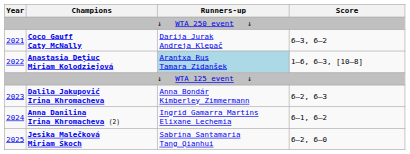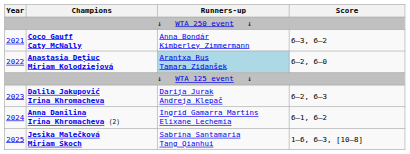 <table class="wikitable" style="font-size:90%">
 <tr>
 <th>Year</th>
 <th width="200">Champions</th>
 <th width="200">Runners-up</th>
 <th width="175">Score</th>
 </tr>
 <tr>
 <td colspan="4" align="center" bgcolor=silver>↓   <a href='#'>WTA 250 event</a>   ↓</td>
 </tr>
 <tr>
 <td><a href='#'>2021</a></td>
 <td> <strong><a href='#'>Coco Gauff</a></strong> <br>  <strong><a href='#'>Caty McNally</a></strong></td>
-<td> <a href='#'>Darija Jurak</a> <br>  <a href='#'>Andreja Klepač</a></td>
+<td> <a href='#'>Anna Bondár</a> <br>  <a href='#'>Kimberley Zimmermann</a></td>
 <td>6–3, 6–2</td>
 </tr>
 <tr>
 <td><a href='#'>2022</a></td>
 <td> <strong><a href='#'>Anastasia Dețiuc</a></strong> <br>  <strong><a href='#'>Miriam Kolodziejová</a></strong></td>
 <td style="background: lightblue;"> <a href='#'>Arantxa Rus</a> <br>  <a href='#'>Tamara Zidanšek</a></td>
-<td>1–6, 6–3, [10–8]</td>
+<td>6–2, 6–0</td>
 </tr>
 <tr>
 <td colspan="4" align="center" bgcolor=silver>↓   <a href='#'>WTA 125 event</a>   ↓</td>
 </tr>
 <tr>
 <td><a href='#'>2023</a></td>
 <td> <strong><a href='#'>Dalila Jakupović</a></strong> <br>  <strong><a href='#'>Irina Khromacheva</a></strong></td>
-<td> <a href='#'>Anna Bondár</a> <br>  <a href='#'>Kimberley Zimmermann</a></td>
+<td> <a href='#'>Darija Jurak</a> <br>  <a href='#'>Andreja Klepač</a></td>
 <td>6–2, 6–3</td>
 </tr>
 <tr>
 <td><a href='#'>2024</a></td>
 <td> <strong><a href='#'>Anna Danilina</a></strong> <br>  <strong><a href='#'>Irina Khromacheva</a></strong> <small>(2)</small></td>
 <td> <a href='#'>Ingrid Gamarra Martins</a> <br>  <a href='#'>Elixane Lechemia</a></td>
 <td>6–1, 6–2</td>
 </tr>
 <tr>
 <td><a href='#'>2025</a></td>
 <td> <strong><a href='#'>Jesika Malečková</a></strong> <br>  <strong><a href='#'>Miriam Škoch</a></strong></td>
 <td> <a href='#'>Sabrina Santamaria</a> <br>  <a href='#'>Tang Qianhui</a></td>
-<td>6–2, 6–0</td>
+<td>1–6, 6–3, [10–8]</td>
 </tr>
 </table>
